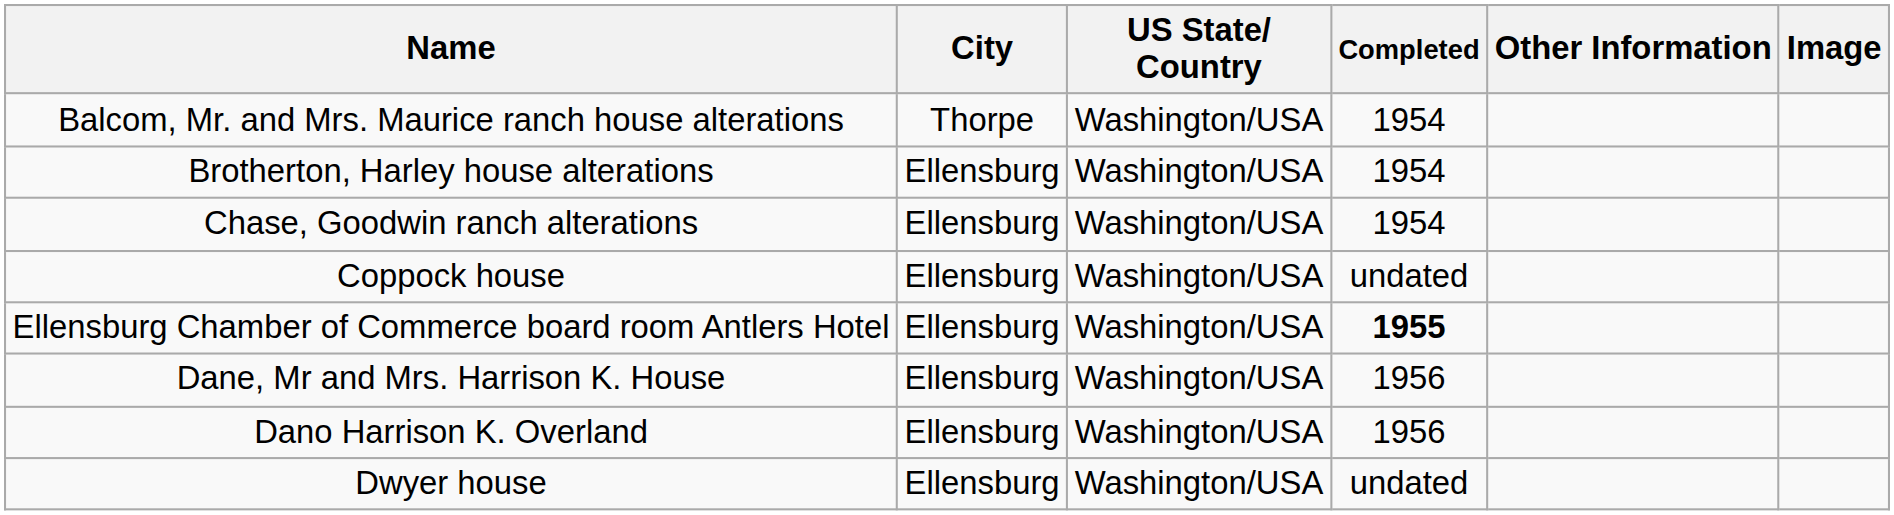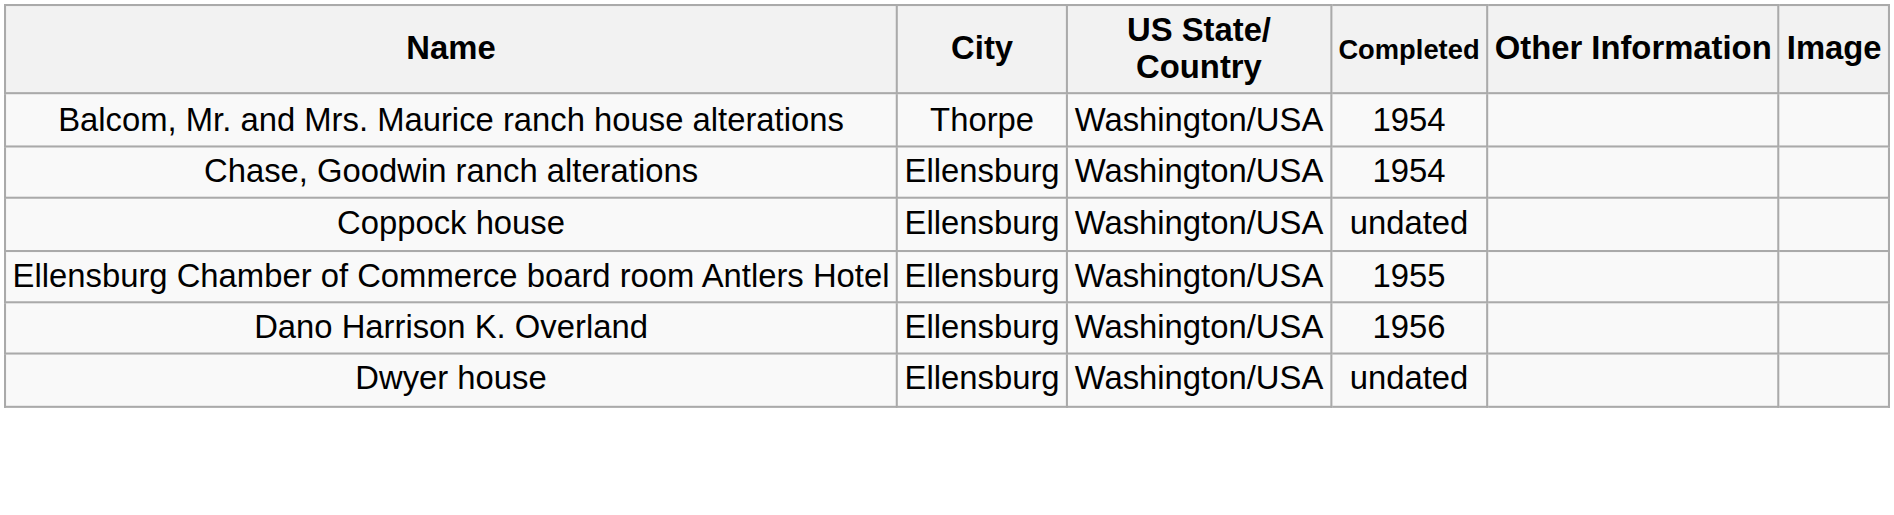 <table class="wikitable sortable" style="text-align: center;">
 <tr>
 <th>Name</th>
 <th>City</th>
 <th>US State/<br>Country</th>
 <th><small>Completed</small></th>
 <th>Other Information</th>
 <th class="unsortable">Image</th>
 </tr>
 <tr>
 <td>Balcom, Mr. and Mrs. Maurice ranch house alterations</td>
 <td>Thorpe</td>
-<td>Washington/USA</td>
-<td>1954</td>
-<td></td>
-<td></td>
-</tr>
-<tr>
-<td>Brotherton, Harley house alterations</td>
-<td>Ellensburg</td>
 <td>Washington/USA</td>
 <td>1954</td>
 <td></td>
 <td></td>
 </tr>
 <tr>
 <td>Chase, Goodwin ranch alterations</td>
 <td>Ellensburg</td>
 <td>Washington/USA</td>
 <td>1954</td>
 <td></td>
 <td></td>
 </tr>
 <tr>
 <td>Coppock house</td>
 <td>Ellensburg</td>
 <td>Washington/USA</td>
 <td>undated</td>
 <td></td>
 <td></td>
 </tr>
 <tr>
 <td>Ellensburg Chamber of Commerce board room Antlers Hotel</td>
 <td>Ellensburg</td>
 <td>Washington/USA</td>
-<td><strong>1955</strong></td>
-<td></td>
-<td></td>
-</tr>
-<tr>
-<td>Dane, Mr and Mrs. Harrison K. House</td>
-<td>Ellensburg</td>
-<td>Washington/USA</td>
-<td>1956</td>
+<td>1955</td>
 <td></td>
 <td></td>
 </tr>
 <tr>
 <td>Dano Harrison K. Overland</td>
 <td>Ellensburg</td>
 <td>Washington/USA</td>
 <td>1956</td>
 <td></td>
 <td></td>
 </tr>
 <tr>
 <td>Dwyer house</td>
 <td>Ellensburg</td>
 <td>Washington/USA</td>
 <td>undated</td>
 <td></td>
 <td></td>
 </tr>
 </table>
